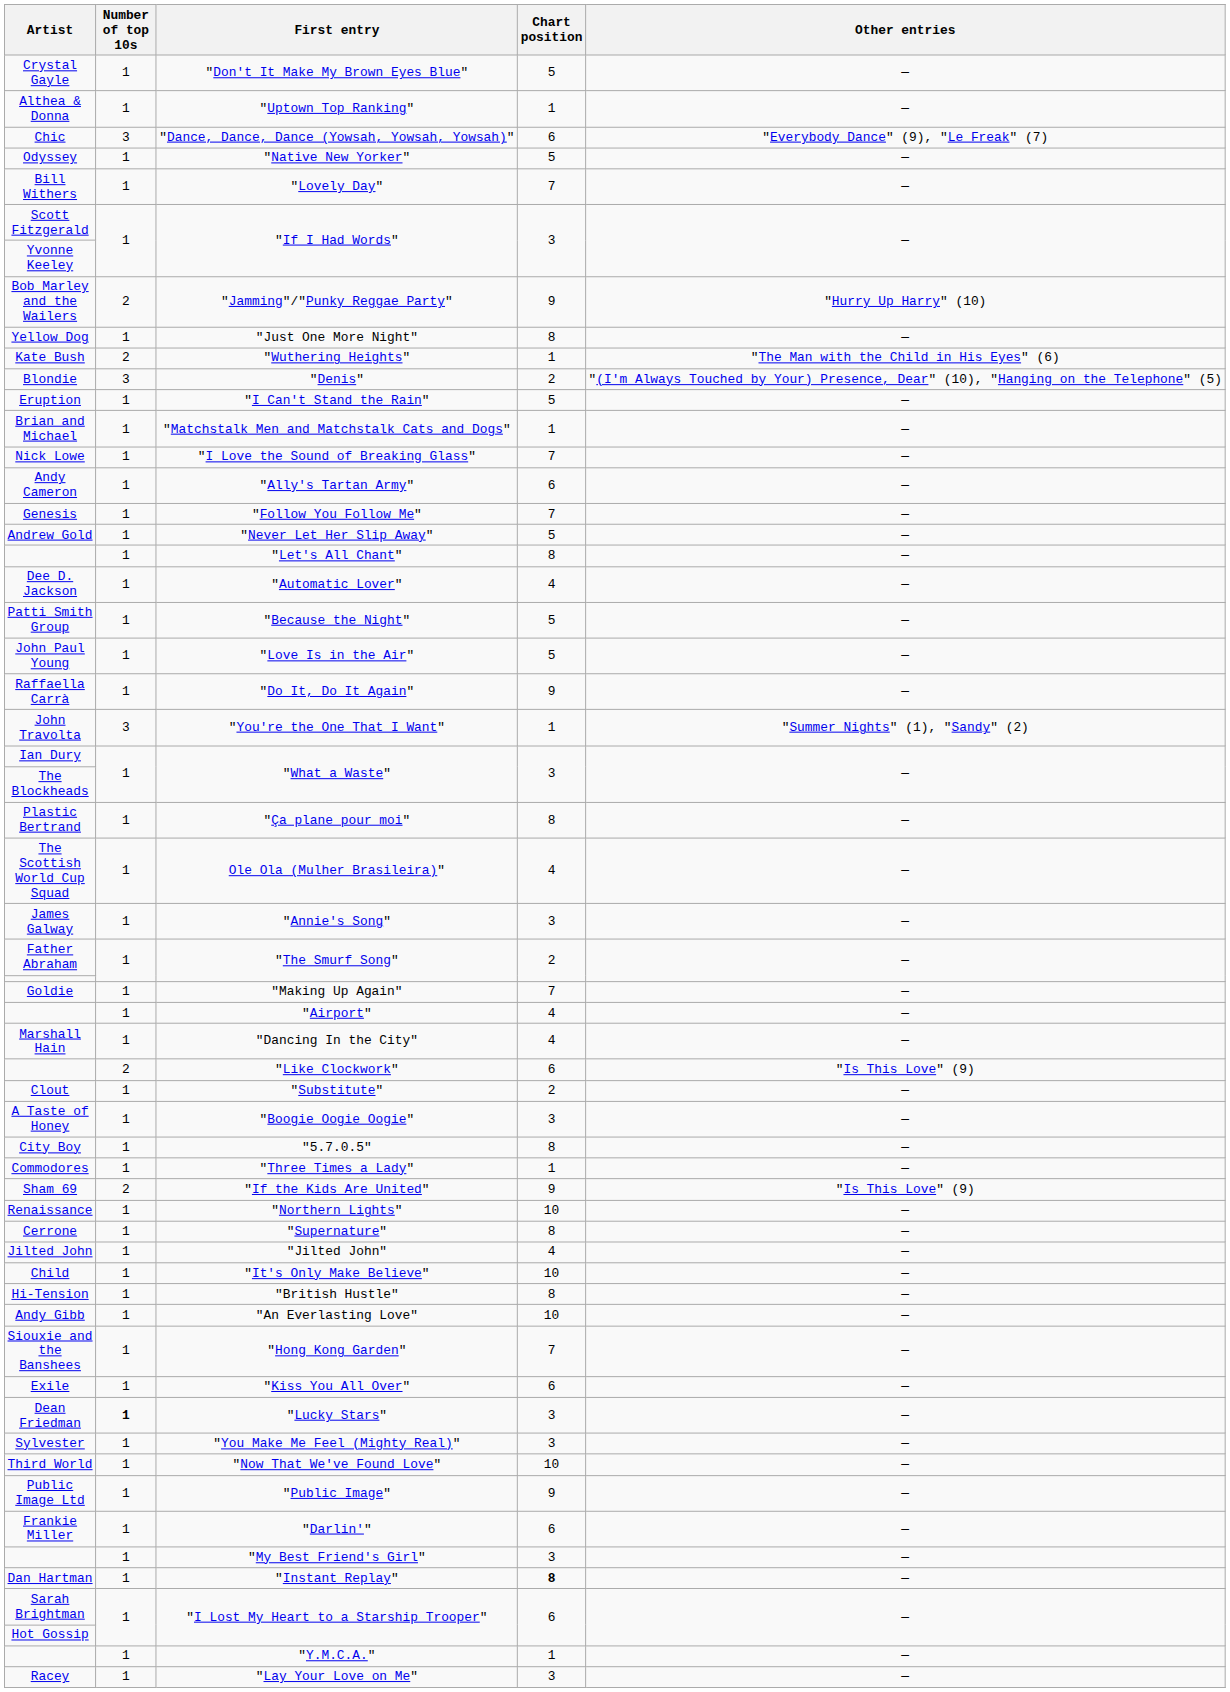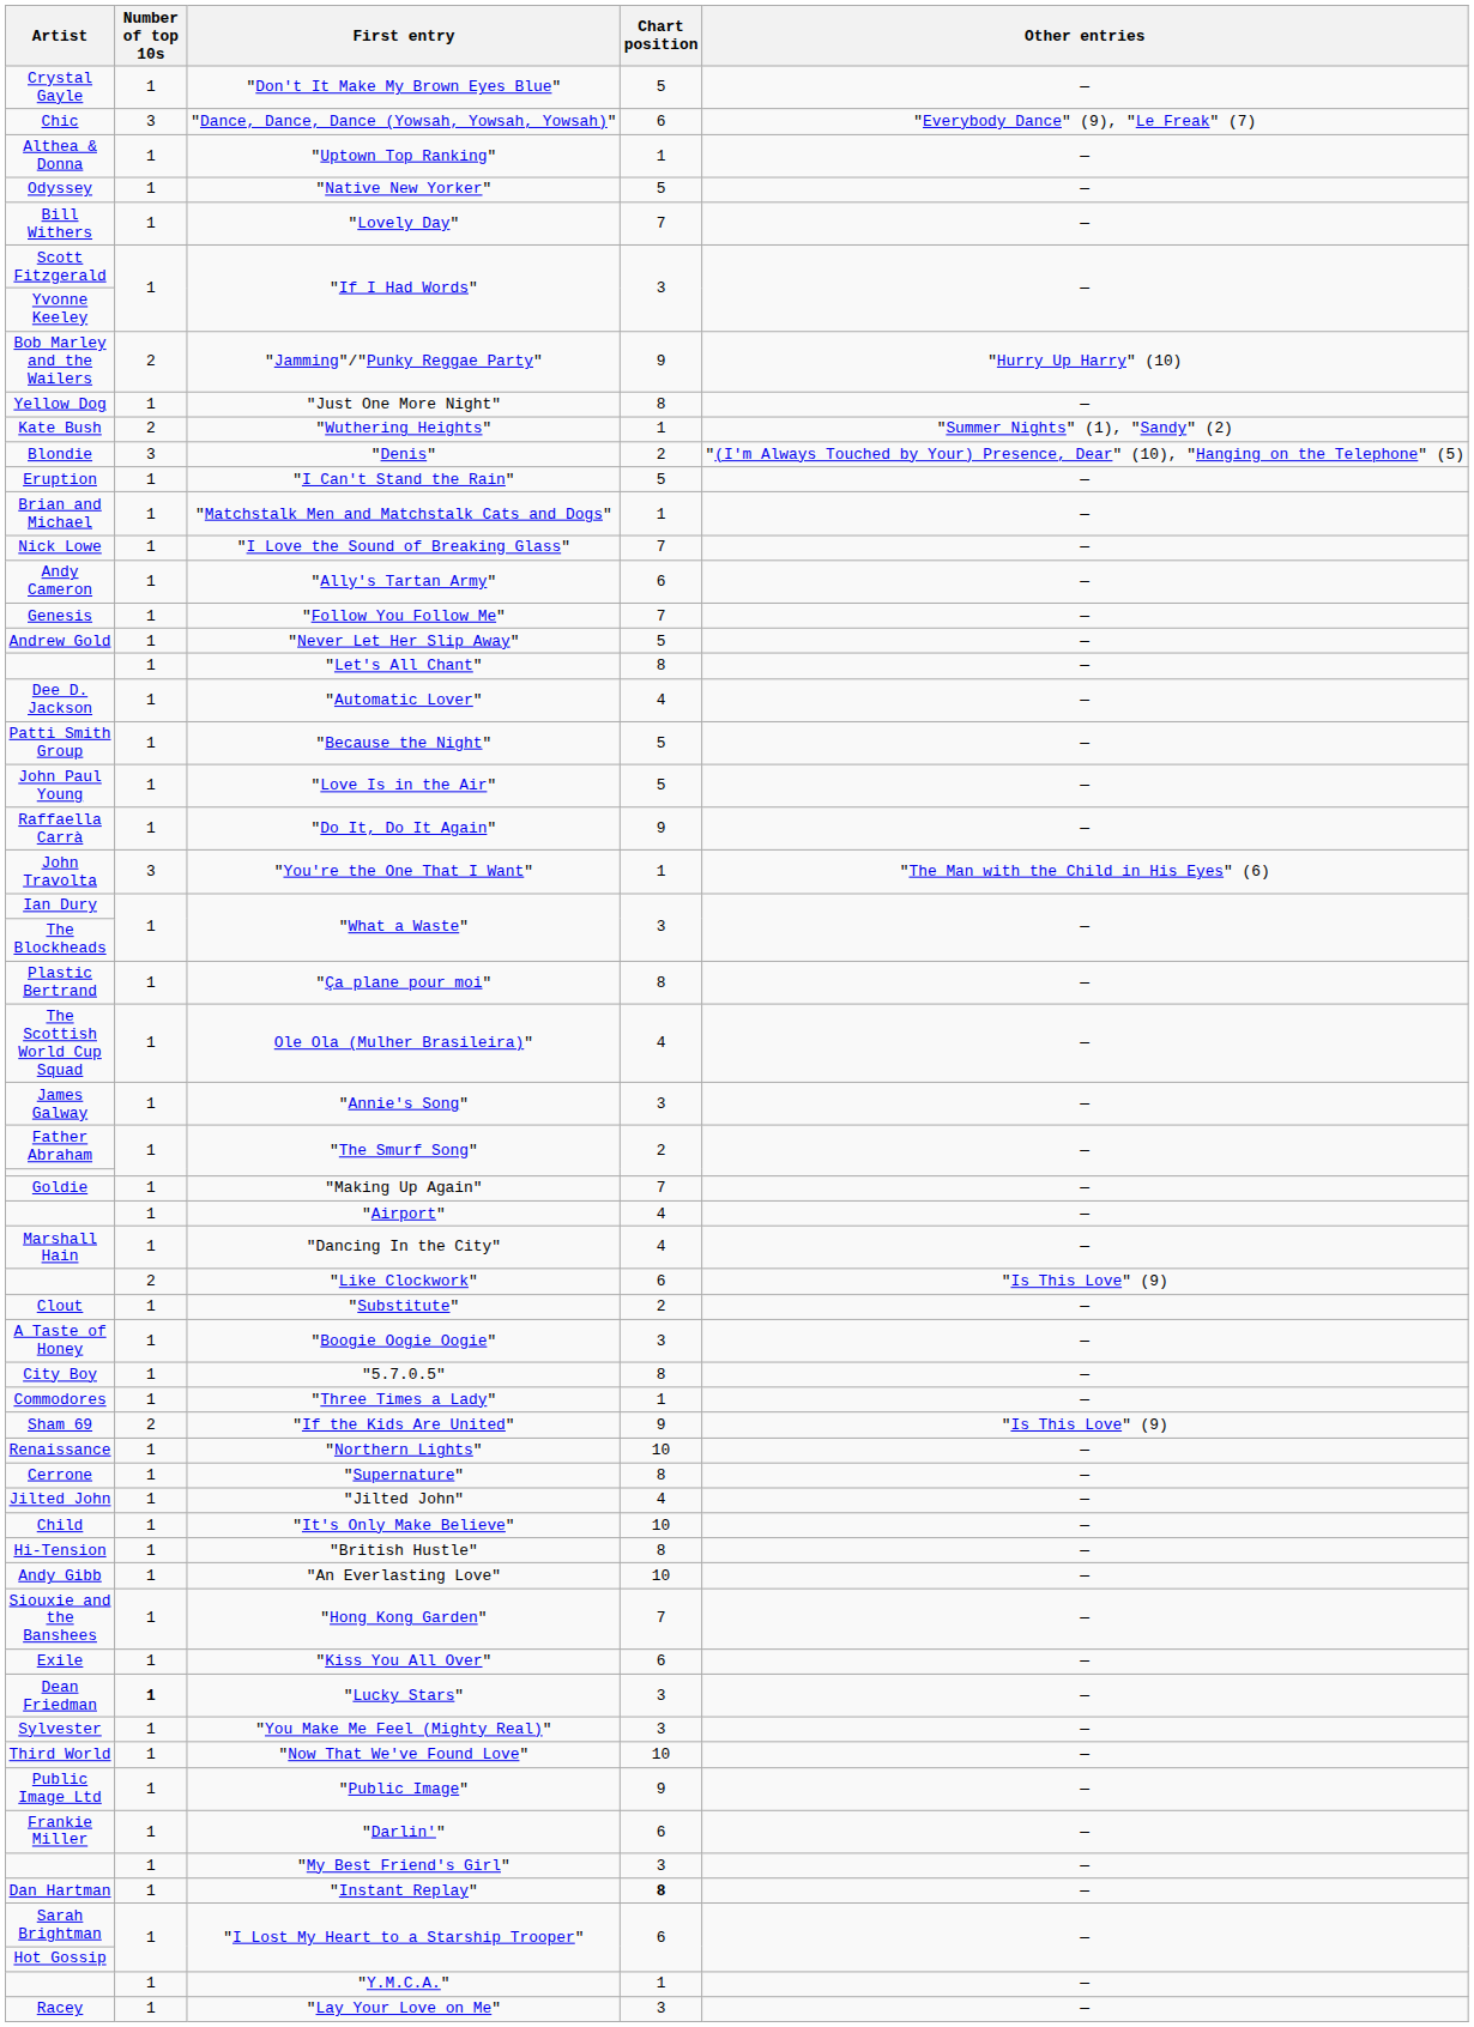 <table class="wikitable sortable mw-collapsible mw-collapsed" style="text-align: center;">
 <tr>
 <th scope="col" style="width:55px;">Artist</th>
 <th scope="col" style="width:55px;" data-sort-type="number">Number of top 10s</th>
 <th scope="col" style="text-align:center;">First entry</th>
 <th scope="col" style="width:55px;" data-sort-type="number">Chart position</th>
 <th scope="col" style="text-align:center;">Other entries</th>
 </tr>
 <tr>
 <td><a href='#'>Crystal Gayle</a></td>
 <td>1</td>
 <td>"<a href='#'>Don't It Make My Brown Eyes Blue</a>"</td>
 <td>5</td>
 <td>—</td>
 </tr>
 <tr>
+<td><a href='#'>Chic</a></td>
+<td>3</td>
+<td>"<a href='#'>Dance, Dance, Dance (Yowsah, Yowsah, Yowsah)</a>"</td>
+<td>6</td>
+<td>"<a href='#'>Everybody Dance</a>" (9), "<a href='#'>Le Freak</a>" (7)</td>
+</tr>
+<tr>
 <td><a href='#'>Althea & Donna</a></td>
 <td>1</td>
 <td>"<a href='#'>Uptown Top Ranking</a>"</td>
 <td>1</td>
 <td>—</td>
-</tr>
-<tr>
-<td><a href='#'>Chic</a></td>
-<td>3</td>
-<td>"<a href='#'>Dance, Dance, Dance (Yowsah, Yowsah, Yowsah)</a>"</td>
-<td>6</td>
-<td>"<a href='#'>Everybody Dance</a>" (9), "<a href='#'>Le Freak</a>" (7)</td>
 </tr>
 <tr>
 <td><a href='#'>Odyssey</a></td>
 <td>1</td>
 <td>"<a href='#'>Native New Yorker</a>"</td>
 <td>5</td>
 <td>—</td>
 </tr>
 <tr>
 <td><a href='#'>Bill Withers</a></td>
 <td>1</td>
 <td>"<a href='#'>Lovely Day</a>"</td>
 <td>7</td>
 <td>—</td>
 </tr>
 <tr>
 <td><a href='#'>Scott Fitzgerald</a></td>
 <td rowspan="2">1</td>
 <td rowspan="2">"<a href='#'>If I Had Words</a>"</td>
 <td rowspan="2">3</td>
 <td rowspan="2">—</td>
 </tr>
 <tr>
 <td><a href='#'>Yvonne Keeley</a></td>
 </tr>
 <tr>
 <td><a href='#'>Bob Marley and the Wailers</a></td>
 <td>2</td>
 <td>"<a href='#'>Jamming</a>"/"<a href='#'>Punky Reggae Party</a>"</td>
 <td>9</td>
 <td>"<a href='#'>Hurry Up Harry</a>" (10)</td>
 </tr>
 <tr>
 <td><a href='#'>Yellow Dog</a></td>
 <td>1</td>
 <td>"Just One More Night"</td>
 <td>8</td>
 <td>—</td>
 </tr>
 <tr>
 <td><a href='#'>Kate Bush</a></td>
 <td>2</td>
 <td>"<a href='#'>Wuthering Heights</a>"</td>
 <td>1</td>
-<td>"<a href='#'>The Man with the Child in His Eyes</a>" (6)</td>
+<td>"<a href='#'>Summer Nights</a>" (1), "<a href='#'>Sandy</a>" (2)</td>
 </tr>
 <tr>
 <td><a href='#'>Blondie</a></td>
 <td>3</td>
 <td>"<a href='#'>Denis</a>"</td>
 <td>2</td>
 <td>"<a href='#'>(I'm Always Touched by Your) Presence, Dear</a>" (10), "<a href='#'>Hanging on the Telephone</a>" (5)</td>
 </tr>
 <tr>
 <td><a href='#'>Eruption</a></td>
 <td>1</td>
 <td>"<a href='#'>I Can't Stand the Rain</a>"</td>
 <td>5</td>
 <td>—</td>
 </tr>
 <tr>
 <td><a href='#'>Brian and Michael</a></td>
 <td>1</td>
 <td>"<a href='#'>Matchstalk Men and Matchstalk Cats and Dogs</a>"</td>
 <td>1</td>
 <td>—</td>
 </tr>
 <tr>
 <td><a href='#'>Nick Lowe</a></td>
 <td>1</td>
 <td>"<a href='#'>I Love the Sound of Breaking Glass</a>"</td>
 <td>7</td>
 <td>—</td>
 </tr>
 <tr>
 <td><a href='#'>Andy Cameron</a></td>
 <td>1</td>
 <td>"<a href='#'>Ally's Tartan Army</a>"</td>
 <td>6</td>
 <td>—</td>
 </tr>
 <tr>
 <td><a href='#'>Genesis</a></td>
 <td>1</td>
 <td>"<a href='#'>Follow You Follow Me</a>"</td>
 <td>7</td>
 <td>—</td>
 </tr>
 <tr>
 <td><a href='#'>Andrew Gold</a></td>
 <td>1</td>
 <td>"<a href='#'>Never Let Her Slip Away</a>"</td>
 <td>5</td>
 <td>—</td>
 </tr>
 <tr>
 <td></td>
 <td>1</td>
 <td>"<a href='#'>Let's All Chant</a>"</td>
 <td>8</td>
 <td>—</td>
 </tr>
 <tr>
 <td><a href='#'>Dee D. Jackson</a></td>
 <td>1</td>
 <td>"<a href='#'>Automatic Lover</a>"</td>
 <td>4</td>
 <td>—</td>
 </tr>
 <tr>
 <td><a href='#'>Patti Smith Group</a></td>
 <td>1</td>
 <td>"<a href='#'>Because the Night</a>"</td>
 <td>5</td>
 <td>—</td>
 </tr>
 <tr>
 <td><a href='#'>John Paul Young</a></td>
 <td>1</td>
 <td>"<a href='#'>Love Is in the Air</a>"</td>
 <td>5</td>
 <td>—</td>
 </tr>
 <tr>
 <td><a href='#'>Raffaella Carrà</a></td>
 <td>1</td>
 <td>"<a href='#'>Do It, Do It Again</a>"</td>
 <td>9</td>
 <td>—</td>
 </tr>
 <tr>
 <td><a href='#'>John Travolta</a></td>
 <td>3</td>
 <td>"<a href='#'>You're the One That I Want</a>"</td>
 <td>1</td>
-<td>"<a href='#'>Summer Nights</a>" (1), "<a href='#'>Sandy</a>" (2)</td>
+<td>"<a href='#'>The Man with the Child in His Eyes</a>" (6)</td>
 </tr>
 <tr>
 <td><a href='#'>Ian Dury</a></td>
 <td rowspan="2">1</td>
 <td rowspan="2">"<a href='#'>What a Waste</a>"</td>
 <td rowspan="2">3</td>
 <td rowspan="2">—</td>
 </tr>
 <tr>
 <td><a href='#'>The Blockheads</a></td>
 </tr>
 <tr>
 <td><a href='#'>Plastic Bertrand</a></td>
 <td>1</td>
 <td>"<a href='#'>Ça plane pour moi</a>"</td>
 <td>8</td>
 <td>—</td>
 </tr>
 <tr>
 <td><a href='#'>The Scottish World Cup Squad</a></td>
 <td>1</td>
 <td><a href='#'>Ole Ola (Mulher Brasileira)</a>"</td>
 <td>4</td>
 <td>—</td>
 </tr>
 <tr>
 <td><a href='#'>James Galway</a></td>
 <td>1</td>
 <td>"<a href='#'>Annie's Song</a>"</td>
 <td>3</td>
 <td>—</td>
 </tr>
 <tr>
 <td><a href='#'>Father Abraham</a></td>
 <td rowspan="2">1</td>
 <td rowspan="2">"<a href='#'>The Smurf Song</a>"</td>
 <td rowspan="2">2</td>
 <td rowspan="2">—</td>
 </tr>
 <tr>
 <td></td>
 </tr>
 <tr>
 <td><a href='#'>Goldie</a></td>
 <td>1</td>
 <td>"Making Up Again"</td>
 <td>7</td>
 <td>—</td>
 </tr>
 <tr>
 <td></td>
 <td>1</td>
 <td>"<a href='#'>Airport</a>"</td>
 <td>4</td>
 <td>—</td>
 </tr>
 <tr>
 <td><a href='#'>Marshall Hain</a></td>
 <td>1</td>
 <td>"Dancing In the City"</td>
 <td>4</td>
 <td>—</td>
 </tr>
 <tr>
 <td></td>
 <td>2</td>
 <td>"<a href='#'>Like Clockwork</a>"</td>
 <td>6</td>
 <td>"<a href='#'>Is This Love</a>" (9)</td>
 </tr>
 <tr>
 <td><a href='#'>Clout</a></td>
 <td>1</td>
 <td>"<a href='#'>Substitute</a>"</td>
 <td>2</td>
 <td>—</td>
 </tr>
 <tr>
 <td><a href='#'>A Taste of Honey</a></td>
 <td>1</td>
 <td>"<a href='#'>Boogie Oogie Oogie</a>"</td>
 <td>3</td>
 <td>—</td>
 </tr>
 <tr>
 <td><a href='#'>City Boy</a></td>
 <td>1</td>
 <td>"5.7.0.5"</td>
 <td>8</td>
 <td>—</td>
 </tr>
 <tr>
 <td><a href='#'>Commodores</a></td>
 <td>1</td>
 <td>"<a href='#'>Three Times a Lady</a>"</td>
 <td>1</td>
 <td>—</td>
 </tr>
 <tr>
 <td><a href='#'>Sham 69</a></td>
 <td>2</td>
 <td>"<a href='#'>If the Kids Are United</a>"</td>
 <td>9</td>
 <td>"<a href='#'>Is This Love</a>" (9)</td>
 </tr>
 <tr>
 <td><a href='#'>Renaissance</a></td>
 <td>1</td>
 <td>"<a href='#'>Northern Lights</a>"</td>
 <td>10</td>
 <td>—</td>
 </tr>
 <tr>
 <td><a href='#'>Cerrone</a></td>
 <td>1</td>
 <td>"<a href='#'>Supernature</a>"</td>
 <td>8</td>
 <td>—</td>
 </tr>
 <tr>
 <td><a href='#'>Jilted John</a></td>
 <td>1</td>
 <td>"Jilted John"</td>
 <td>4</td>
 <td>—</td>
 </tr>
 <tr>
 <td><a href='#'>Child</a></td>
 <td>1</td>
 <td>"<a href='#'>It's Only Make Believe</a>"</td>
 <td>10</td>
 <td>—</td>
 </tr>
 <tr>
 <td><a href='#'>Hi-Tension</a></td>
 <td>1</td>
 <td>"British Hustle"</td>
 <td>8</td>
 <td>—</td>
 </tr>
 <tr>
 <td><a href='#'>Andy Gibb</a></td>
 <td>1</td>
 <td>"An Everlasting Love"</td>
 <td>10</td>
 <td>—</td>
 </tr>
 <tr>
 <td><a href='#'>Siouxie and the Banshees</a></td>
 <td>1</td>
 <td>"<a href='#'>Hong Kong Garden</a>"</td>
 <td>7</td>
 <td>—</td>
 </tr>
 <tr>
 <td><a href='#'>Exile</a></td>
 <td>1</td>
 <td>"<a href='#'>Kiss You All Over</a>"</td>
 <td>6</td>
 <td>—</td>
 </tr>
 <tr>
 <td><a href='#'>Dean Friedman</a></td>
 <td><strong>1</strong></td>
 <td>"<a href='#'>Lucky Stars</a>"</td>
 <td>3</td>
 <td>—</td>
 </tr>
 <tr>
 <td><a href='#'>Sylvester</a></td>
 <td>1</td>
 <td>"<a href='#'>You Make Me Feel (Mighty Real)</a>"</td>
 <td>3</td>
 <td>—</td>
 </tr>
 <tr>
 <td><a href='#'>Third World</a></td>
 <td>1</td>
 <td>"<a href='#'>Now That We've Found Love</a>"</td>
 <td>10</td>
 <td>—</td>
 </tr>
 <tr>
 <td><a href='#'>Public Image Ltd</a></td>
 <td>1</td>
 <td>"<a href='#'>Public Image</a>"</td>
 <td>9</td>
 <td>—</td>
 </tr>
 <tr>
 <td><a href='#'>Frankie Miller</a></td>
 <td>1</td>
 <td>"<a href='#'>Darlin'</a>"</td>
 <td>6</td>
 <td>—</td>
 </tr>
 <tr>
 <td></td>
 <td>1</td>
 <td>"<a href='#'>My Best Friend's Girl</a>"</td>
 <td>3</td>
 <td>—</td>
 </tr>
 <tr>
 <td><a href='#'>Dan Hartman</a></td>
 <td>1</td>
 <td>"<a href='#'>Instant Replay</a>"</td>
 <td><strong>8</strong></td>
 <td>—</td>
 </tr>
 <tr>
 <td><a href='#'>Sarah Brightman</a></td>
 <td rowspan="2">1</td>
 <td rowspan="2">"<a href='#'>I Lost My Heart to a Starship Trooper</a>"</td>
 <td rowspan="2">6</td>
 <td rowspan="2">—</td>
 </tr>
 <tr>
 <td><a href='#'>Hot Gossip</a></td>
 </tr>
 <tr>
 <td></td>
 <td>1</td>
 <td>"<a href='#'>Y.M.C.A.</a>" </td>
 <td>1</td>
 <td>—</td>
 </tr>
 <tr>
 <td><a href='#'>Racey</a></td>
 <td>1</td>
 <td>"<a href='#'>Lay Your Love on Me</a>" </td>
 <td>3</td>
 <td>—</td>
 </tr>
 </table>
